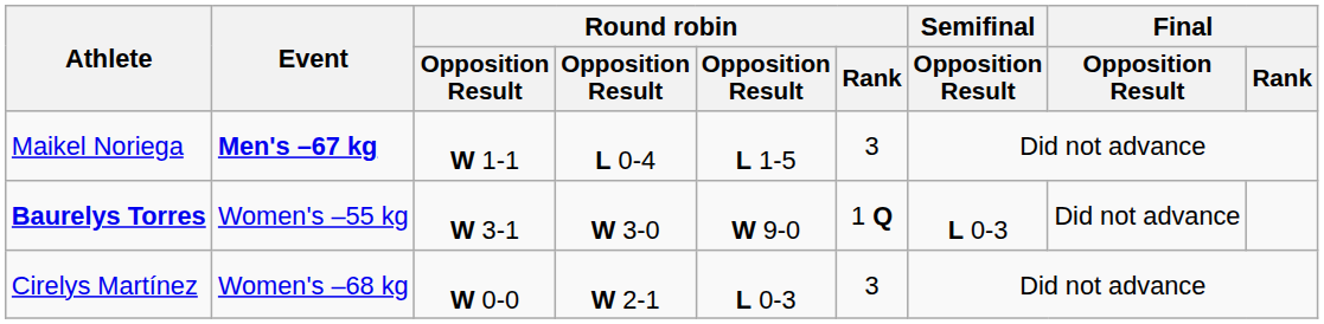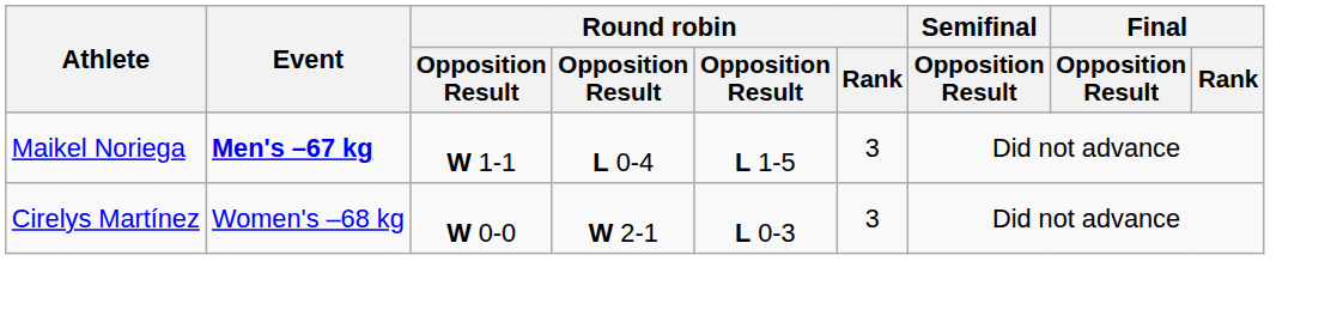 <table class=wikitable style=font-size:90%;text-align:center>
 <tr>
 <th rowspan=2>Athlete</th>
 <th rowspan=2>Event</th>
 <th colspan=4>Round robin</th>
 <th>Semifinal</th>
 <th colspan=2>Final</th>
 </tr>
 <tr style=font-size:95%>
 <th>Opposition<br>Result</th>
 <th>Opposition<br>Result</th>
 <th>Opposition<br>Result</th>
 <th>Rank</th>
 <th>Opposition<br>Result</th>
 <th>Opposition<br>Result</th>
 <th>Rank</th>
 </tr>
 <tr>
 <td align=left><a href='#'>Maikel Noriega</a></td>
 <td align=left><strong><a href='#'>Men's –67 kg</a></strong></td>
 <td><br><strong>W</strong> 1-1</td>
 <td><br><strong>L</strong> 0-4</td>
 <td><br><strong>L</strong> 1-5</td>
 <td>3</td>
 <td colspan=3>Did not advance</td>
 </tr>
 <tr>
-<td align=left><strong><a href='#'>Baurelys Torres</a></strong></td>
-<td align=left><a href='#'>Women's –55 kg</a></td>
-<td><br><strong>W</strong> 3-1</td>
-<td><br><strong>W</strong> 3-0</td>
-<td><br><strong>W</strong> 9-0</td>
-<td>1 <strong>Q</strong></td>
-<td><br><strong>L</strong> 0-3</td>
-<td>Did not advance</td>
-<td></td>
-</tr>
-<tr>
 <td align=left><a href='#'>Cirelys Martínez</a></td>
 <td align=left><a href='#'>Women's –68 kg</a></td>
 <td><br><strong>W</strong> 0-0</td>
 <td><br><strong>W</strong> 2-1</td>
 <td><br><strong>L</strong> 0-3</td>
 <td>3</td>
 <td colspan=3>Did not advance</td>
 </tr>
 </table>
